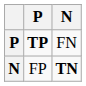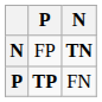 <table class="wikitable" style="text-align:center;">
 <tr>
 <th></th>
 <th>P</th>
 <th>N</th>
 </tr>
 <tr>
+<th>N</th>
+<td>FP</td>
+<td><strong>TN</strong></td>
+</tr>
+<tr>
 <th>P</th>
 <td><strong>TP</strong></td>
 <td>FN</td>
 </tr>
-<tr>
-<th>N</th>
-<td>FP</td>
-<td><strong>TN</strong></td>
-</tr>
 </table>
